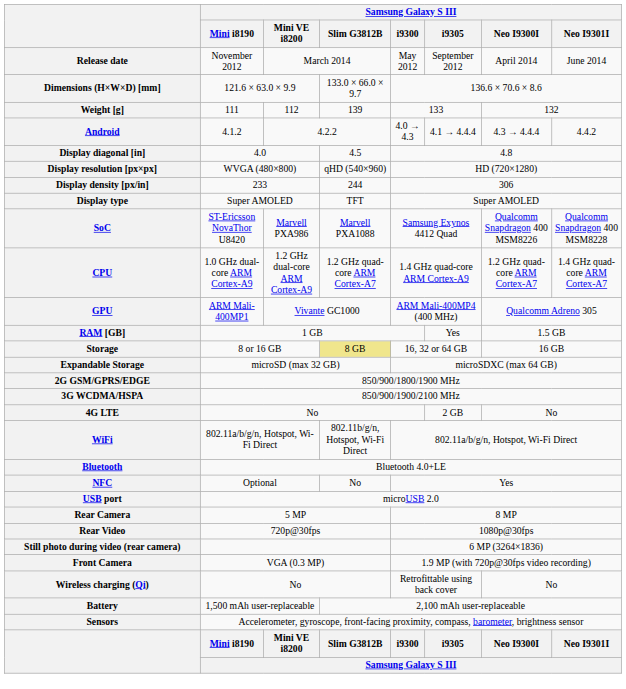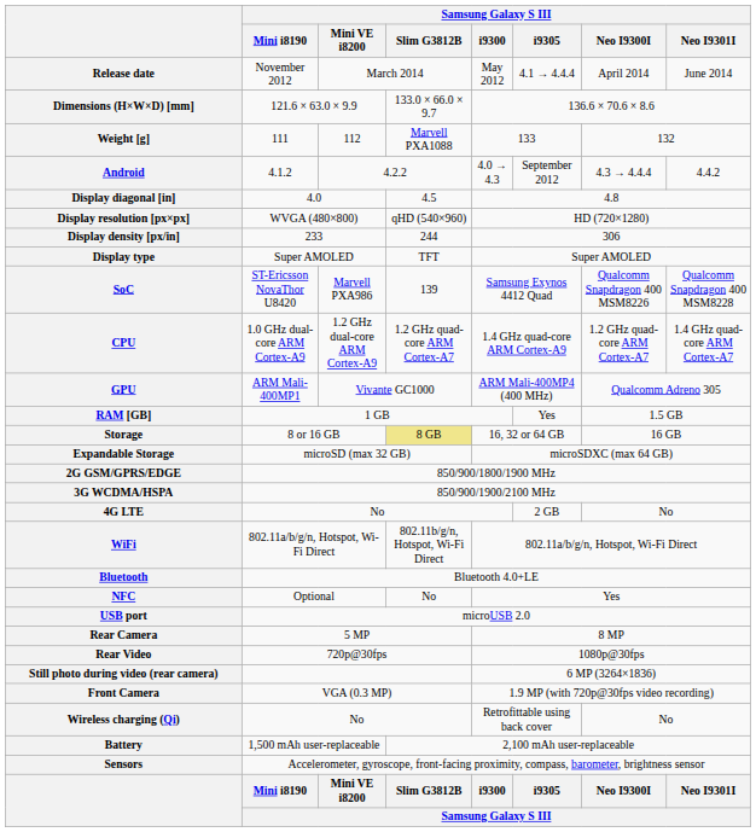 <table class="wikitable" style="text-align: center; font-size:85%">
 <tr>
 <th width="8%" rowspan="2"></th>
 <th width="8%" colspan=7><a href='#'>Samsung Galaxy S III</a></th>
 </tr>
 <tr>
 <th><a href='#'>Mini</a> i8190</th>
 <th>Mini VE i8200 </th>
 <th>Slim G3812B </th>
 <th>i9300</th>
 <th>i9305</th>
 <th>Neo I9300I</th>
 <th>Neo I9301I</th>
 </tr>
 <tr>
 <th>Release date</th>
 <td colspan="1">November 2012</td>
 <td colspan="2">March 2014</td>
 <td colspan="1">May 2012</td>
-<td colspan="1">September 2012</td>
+<td colspan="1">4.1 → 4.4.4</td>
 <td colspan="1">April 2014</td>
 <td colspan="1">June 2014</td>
 </tr>
 <tr>
 <th title="height × width × depth, all in millimetres">Dimensions (H×W×D) [mm]</th>
 <td colspan="2">121.6 × 63.0 × 9.9</td>
 <td colspan="1">133.0 × 66.0 × 9.7</td>
 <td colspan="4">136.6 × 70.6 × 8.6</td>
 </tr>
 <tr>
 <th title="weight with battery in grams">Weight [g]</th>
 <td colspan="1">111</td>
 <td colspan="1">112</td>
-<td colspan="1">139</td>
+<td colspan="1"><a href='#'>Marvell</a> PXA1088</td>
 <td colspan="2">133</td>
 <td colspan="2">132</td>
 </tr>
 <tr>
 <th title="Operating System"><a href='#'>Android</a></th>
 <td colspan="1">4.1.2</td>
 <td colspan="2">4.2.2</td>
 <td colspan="1">4.0 → 4.3</td>
-<td colspan="1">4.1 → 4.4.4</td>
+<td colspan="1">September 2012</td>
 <td colspan="1">4.3 → 4.4.4</td>
 <td colspan="1">4.4.2</td>
 </tr>
 <tr>
 <th>Display diagonal [in]</th>
 <td colspan="2">4.0</td>
 <td colspan="1">4.5</td>
 <td colspan="4">4.8</td>
 </tr>
 <tr>
 <th>Display resolution [px×px]</th>
 <td colspan="2">WVGA (480×800)</td>
 <td colspan="1">qHD (540×960)</td>
 <td colspan="4">HD (720×1280)</td>
 </tr>
 <tr>
 <th>Display density [px/in]</th>
 <td colspan="2">233</td>
 <td colspan="1">244</td>
 <td colspan="4">306</td>
 </tr>
 <tr>
 <th>Display type</th>
 <td colspan="2">Super AMOLED</td>
 <td colspan="1">TFT</td>
 <td colspan="4">Super AMOLED</td>
 </tr>
 <tr>
 <th><a href='#'>SoC</a></th>
 <td colspan="1"><a href='#'>ST-Ericsson NovaThor</a> U8420</td>
 <td colspan="1"><a href='#'>Marvell</a> PXA986</td>
-<td colspan="1"><a href='#'>Marvell</a> PXA1088</td>
+<td colspan="1">139</td>
 <td colspan="2"><a href='#'>Samsung Exynos</a> 4412 Quad</td>
 <td colspan="1"><a href='#'>Qualcomm Snapdragon</a> 400 MSM8226</td>
 <td colspan="1"><a href='#'>Qualcomm Snapdragon</a> 400 MSM8228</td>
 </tr>
 <tr>
 <th><a href='#'>CPU</a></th>
 <td colspan="1">1.0 GHz dual-core <a href='#'>ARM Cortex-A9</a></td>
 <td colspan="1">1.2 GHz dual-core <a href='#'>ARM Cortex-A9</a></td>
 <td colspan="1">1.2 GHz quad-core <a href='#'>ARM Cortex-A7</a></td>
 <td colspan="2">1.4 GHz quad-core <a href='#'>ARM Cortex-A9</a></td>
 <td colspan="1">1.2 GHz quad-core <a href='#'>ARM Cortex-A7</a></td>
 <td colspan="1">1.4 GHz quad-core <a href='#'>ARM Cortex-A7</a></td>
 </tr>
 <tr>
 <th><a href='#'>GPU</a></th>
 <td colspan="1"><a href='#'>ARM Mali-400MP1</a></td>
 <td colspan="2"><a href='#'>Vivante</a> GC1000</td>
 <td colspan="2"><a href='#'>ARM Mali-400MP4</a> <br>(400 MHz)</td>
 <td colspan="2"><a href='#'>Qualcomm Adreno</a> 305</td>
 </tr>
 <tr>
 <th><a href='#'>RAM</a> [GB]</th>
 <td colspan="4">1 GB</td>
 <td colspan="1">Yes</td>
 <td colspan="2">1.5 GB</td>
 </tr>
 <tr>
 <th>Storage</th>
 <td colspan="2">8 or 16 GB</td>
 <td colspan="1" style="background: khaki;">8 GB</td>
 <td colspan="2">16, 32 or 64 GB</td>
 <td colspan="2">16 GB</td>
 </tr>
 <tr>
 <th>Expandable Storage</th>
 <td colspan="3">microSD (max 32 GB)</td>
 <td colspan="4">microSDXC (max 64 GB)</td>
 </tr>
 <tr>
 <th>2G GSM/GPRS/EDGE</th>
 <td colspan="7">850/900/1800/1900 MHz</td>
 </tr>
 <tr>
 <th>3G WCDMA/HSPA</th>
 <td colspan="7">850/900/1900/2100 MHz</td>
 </tr>
 <tr>
 <th>4G LTE</th>
 <td colspan="4">No</td>
 <td colspan="1">2 GB</td>
 <td colspan="2">No</td>
 </tr>
 <tr>
 <th><a href='#'>WiFi</a></th>
 <td colspan="2">802.11a/b/g/n, Hotspot, Wi-Fi Direct</td>
 <td colspan="1">802.11b/g/n, Hotspot, Wi-Fi Direct</td>
 <td colspan="4">802.11a/b/g/n, Hotspot, Wi-Fi Direct</td>
 </tr>
 <tr>
 <th><a href='#'>Bluetooth</a></th>
 <td colspan="7">Bluetooth 4.0+LE</td>
 </tr>
 <tr>
 <th><a href='#'>NFC</a></th>
 <td colspan="2">Optional</td>
 <td colspan="1">No</td>
 <td colspan="4">Yes</td>
 </tr>
 <tr>
 <th><a href='#'>USB</a> port</th>
 <td colspan="7">micro<a href='#'>USB</a> 2.0</td>
 </tr>
 <tr>
 <th>Rear Camera</th>
 <td colspan="3">5 MP</td>
 <td colspan="4">8 MP</td>
 </tr>
 <tr>
 <th>Rear Video</th>
 <td colspan="3">720p@30fps</td>
 <td colspan="4">1080p@30fps</td>
 </tr>
 <tr>
 <th>Still photo during video (rear camera)</th>
 <td colspan="3"></td>
 <td colspan="4">6 MP (3264×1836)</td>
 </tr>
 <tr>
 <th>Front Camera</th>
 <td colspan="3">VGA (0.3 MP)</td>
 <td colspan="4">1.9 MP (with 720p@30fps video recording)</td>
 </tr>
 <tr>
 <th>Wireless charging (<a href='#'>Qi</a>)</th>
 <td colspan="3">No</td>
 <td colspan="2">Retrofittable using back cover</td>
 <td colspan="2">No</td>
 </tr>
 <tr>
 <th>Battery</th>
 <td colspan="2">1,500 mAh user-replaceable</td>
 <td colspan=5>2,100 mAh user-replaceable</td>
 </tr>
 <tr>
 <th>Sensors</th>
 <td colspan="7">Accelerometer, gyroscope, front-facing proximity, compass, <a href='#'>barometer</a>, brightness sensor</td>
 </tr>
 <tr>
 <th width="8%" rowspan="2"></th>
 <th><a href='#'>Mini</a> i8190</th>
 <th>Mini VE i8200 </th>
 <th>Slim G3812B </th>
 <th>i9300</th>
 <th>i9305</th>
 <th>Neo I9300I</th>
 <th>Neo I9301I</th>
 </tr>
 <tr>
 <th width="8%" colspan=7><a href='#'>Samsung Galaxy S III</a></th>
 </tr>
 </table>
